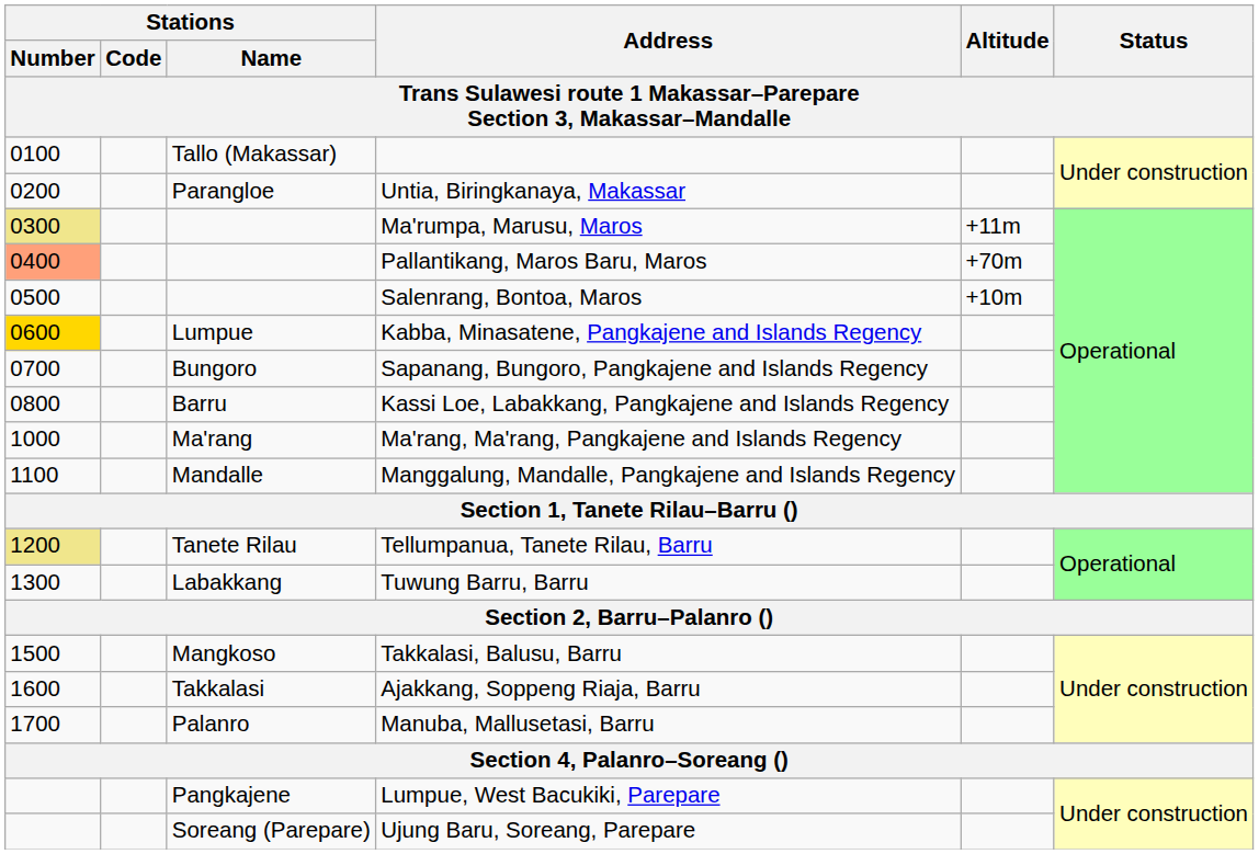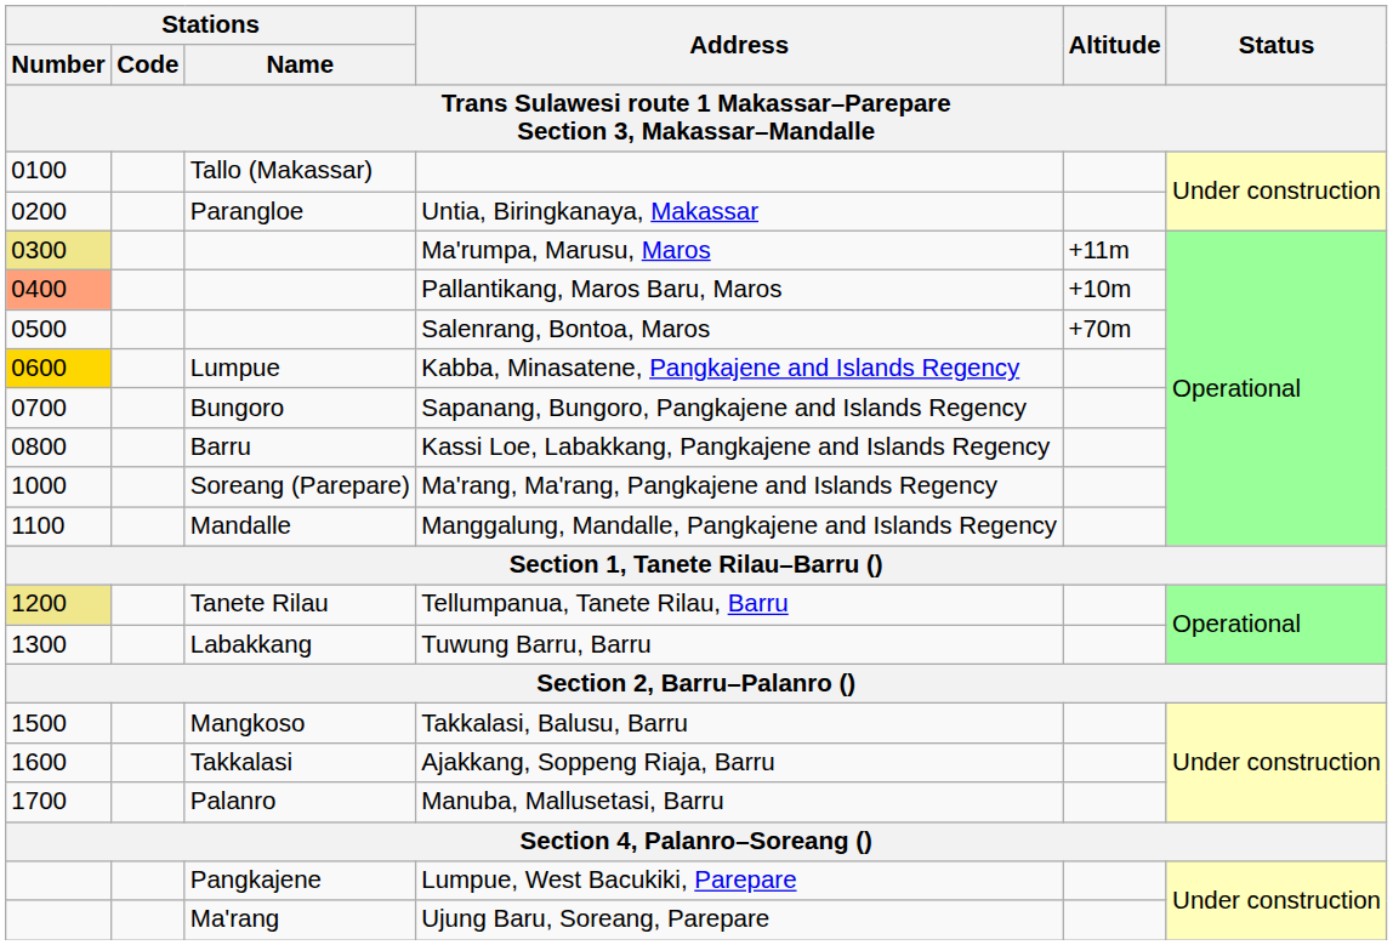 <table class="wikitable">
 <tr>
 <th colspan="3">Stations</th>
 <th rowspan="2">Address</th>
 <th rowspan="2">Altitude</th>
 <th rowspan="2">Status</th>
 </tr>
 <tr>
 <th>Number</th>
 <th>Code</th>
 <th>Name</th>
 </tr>
 <tr>
 <th colspan="6">Trans Sulawesi route 1 Makassar–Parepare<br>Section 3, Makassar–Mandalle</th>
 </tr>
 <tr>
 <td>0100</td>
 <td></td>
 <td>Tallo (Makassar)</td>
 <td></td>
 <td></td>
 <td rowspan="2" style="background-color:#FFFEBB;">Under construction</td>
 </tr>
 <tr>
 <td>0200</td>
 <td></td>
 <td>Parangloe</td>
 <td>Untia, Biringkanaya, <a href='#'>Makassar</a></td>
 <td></td>
 </tr>
 <tr>
 <td style="background: khaki;">0300</td>
 <td></td>
 <td></td>
 <td>Ma'rumpa, Marusu, <a href='#'>Maros</a></td>
 <td>+11m</td>
 <td rowspan="8" style="background-color:#99FF99;">Operational</td>
 </tr>
 <tr>
 <td style="background: lightsalmon;">0400</td>
 <td></td>
 <td></td>
 <td>Pallantikang, Maros Baru, Maros</td>
-<td>+70m</td>
+<td>+10m</td>
 </tr>
 <tr>
 <td>0500</td>
 <td></td>
 <td></td>
 <td>Salenrang, Bontoa, Maros</td>
-<td>+10m</td>
+<td>+70m</td>
 </tr>
 <tr>
 <td style="background: gold;">0600</td>
 <td></td>
 <td>Lumpue</td>
 <td>Kabba, Minasatene, <a href='#'>Pangkajene and Islands Regency</a></td>
 <td></td>
 </tr>
 <tr>
 <td>0700</td>
 <td></td>
 <td>Bungoro</td>
 <td>Sapanang, Bungoro, Pangkajene and Islands Regency</td>
 <td></td>
 </tr>
 <tr>
 <td>0800</td>
 <td></td>
 <td>Barru</td>
 <td>Kassi Loe, Labakkang, Pangkajene and Islands Regency</td>
 <td></td>
 </tr>
 <tr>
 <td>1000</td>
 <td></td>
-<td>Ma'rang</td>
+<td>Soreang (Parepare)</td>
 <td>Ma'rang, Ma'rang, Pangkajene and Islands Regency</td>
 <td></td>
 </tr>
 <tr>
 <td>1100</td>
 <td></td>
 <td>Mandalle</td>
 <td>Manggalung, Mandalle, Pangkajene and Islands Regency</td>
 <td></td>
 </tr>
 <tr>
 <th colspan="6">Section 1, Tanete Rilau–Barru ()</th>
 </tr>
 <tr>
 <td style="background: khaki;">1200</td>
 <td></td>
 <td>Tanete Rilau</td>
 <td>Tellumpanua, Tanete Rilau, <a href='#'>Barru</a></td>
 <td></td>
 <td rowspan="2" style="background-color:#99FF99;">Operational</td>
 </tr>
 <tr>
 <td>1300</td>
 <td></td>
 <td>Labakkang</td>
 <td>Tuwung Barru, Barru</td>
 <td></td>
 </tr>
 <tr>
 <th colspan="6">Section 2, Barru–Palanro ()</th>
 </tr>
 <tr>
 <td>1500</td>
 <td></td>
 <td>Mangkoso</td>
 <td>Takkalasi, Balusu, Barru</td>
 <td></td>
 <td rowspan="3" style="background-color:#FFFEBB;">Under construction</td>
 </tr>
 <tr>
 <td>1600</td>
 <td></td>
 <td>Takkalasi</td>
 <td>Ajakkang, Soppeng Riaja, Barru</td>
 <td></td>
 </tr>
 <tr>
 <td>1700</td>
 <td></td>
 <td>Palanro</td>
 <td>Manuba, Mallusetasi, Barru</td>
 <td></td>
 </tr>
 <tr>
 <th colspan="6">Section 4, Palanro–Soreang ()</th>
 </tr>
 <tr>
 <td></td>
 <td></td>
 <td>Pangkajene</td>
 <td>Lumpue, West Bacukiki, <a href='#'>Parepare</a></td>
 <td></td>
 <td rowspan="2" style="background-color:#FFFEBB;">Under construction</td>
 </tr>
 <tr>
 <td></td>
 <td></td>
-<td>Soreang (Parepare)</td>
+<td>Ma'rang</td>
 <td>Ujung Baru, Soreang, Parepare</td>
 <td></td>
 </tr>
 </table>
